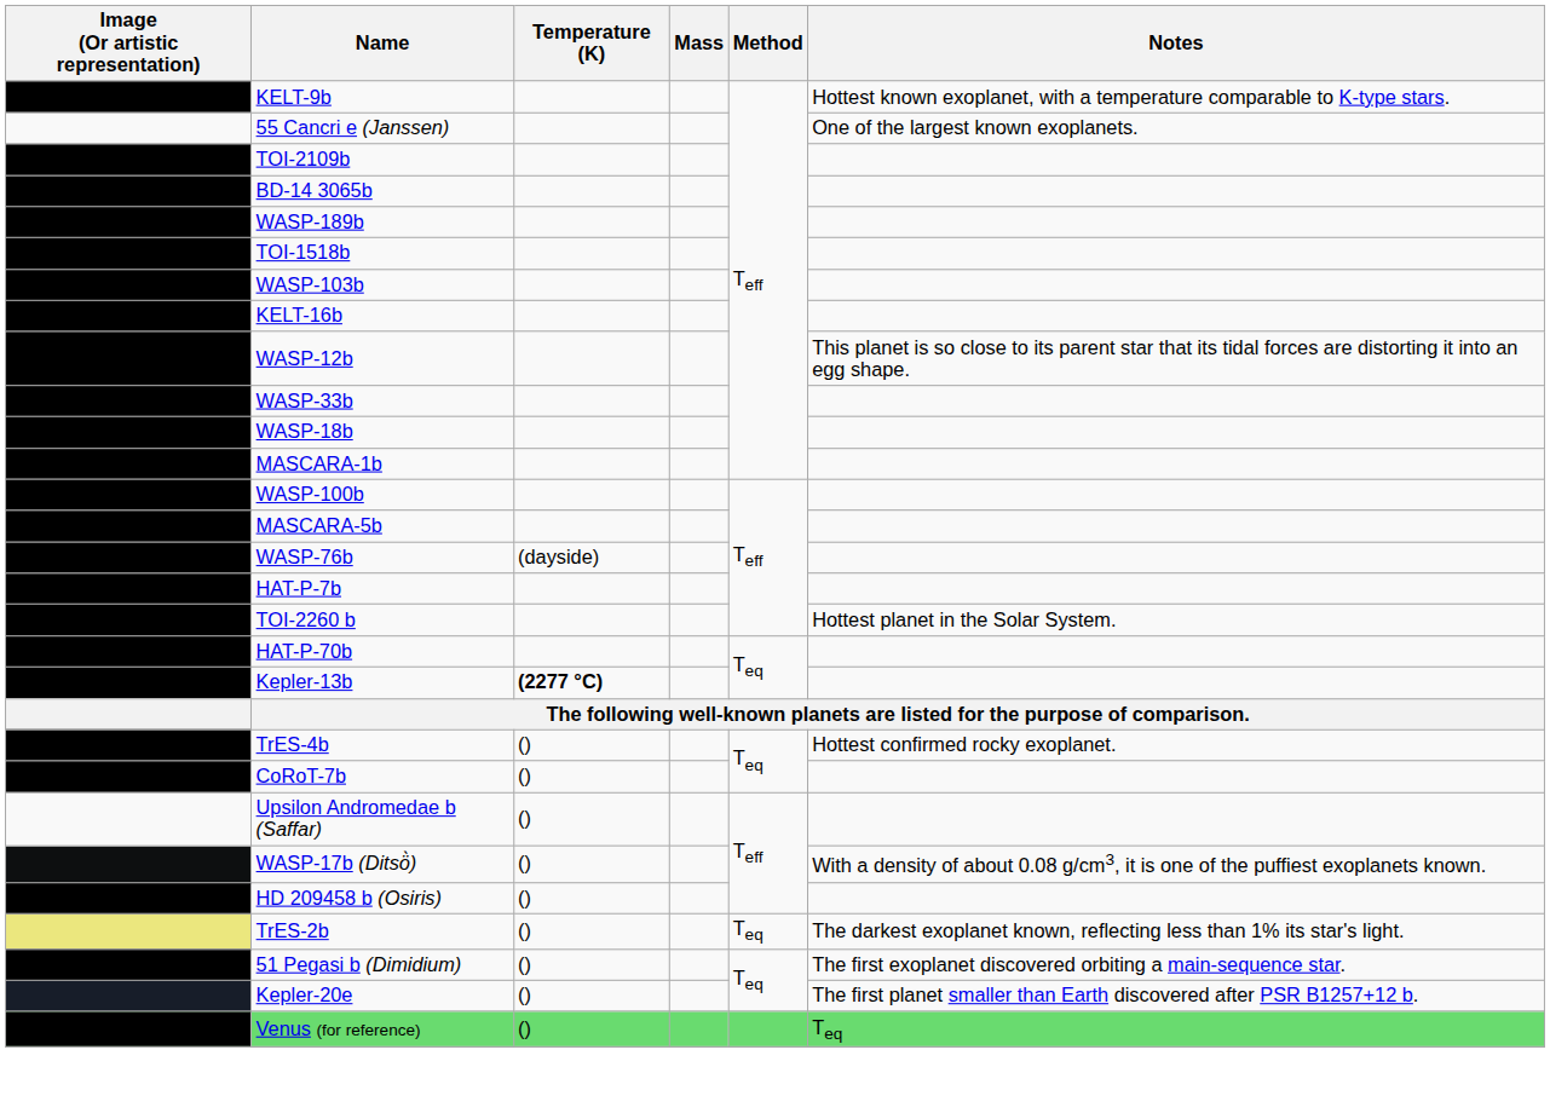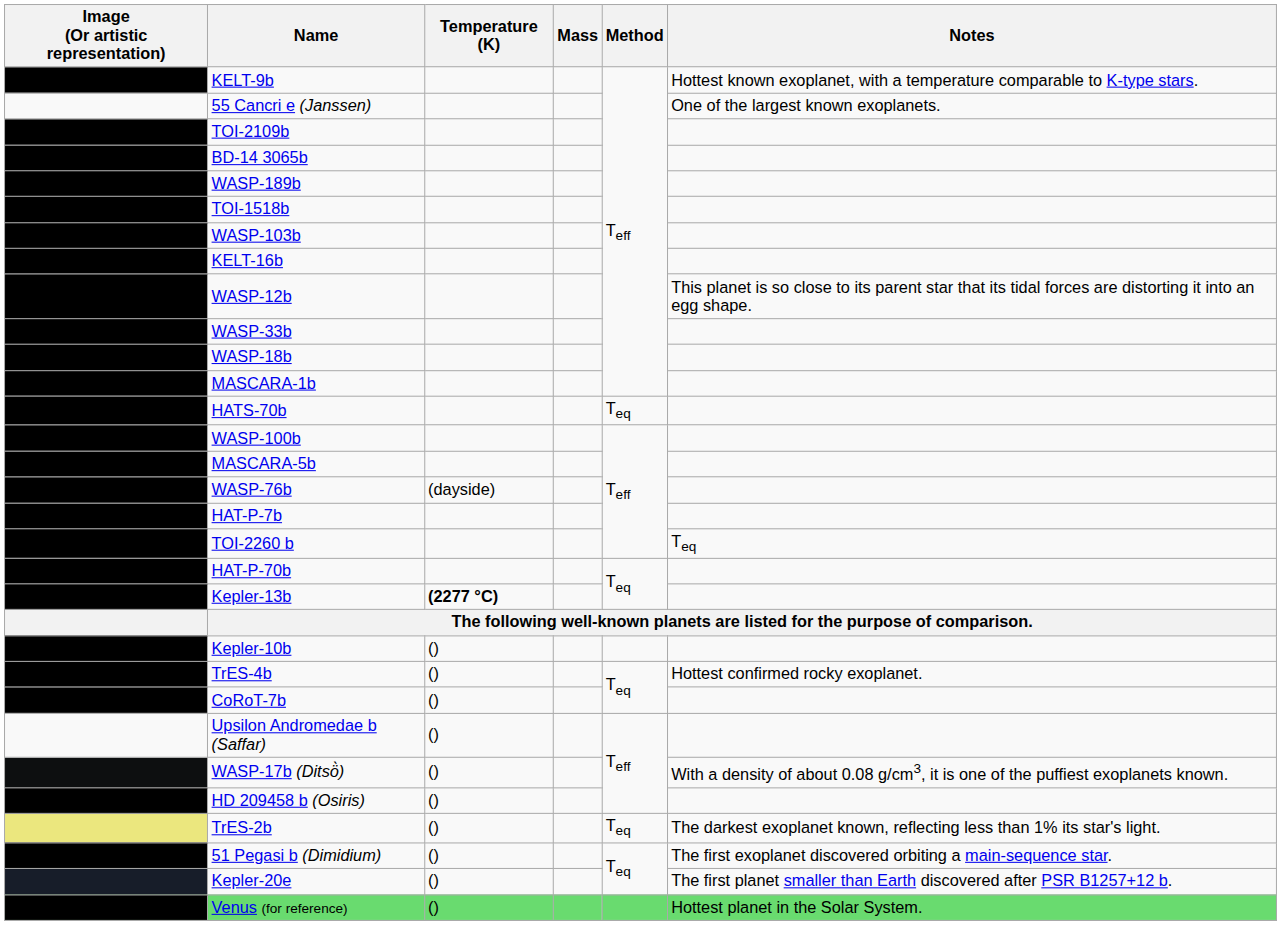 <table class="wikitable sortable article-table">
 <tr>
 <th>Image<br>(Or artistic representation)</th>
 <th>Name</th>
 <th>Temperature (K)</th>
 <th>Mass</th>
 <th>Method</th>
 <th>Notes</th>
 </tr>
 <tr>
 <td style="background:#000000;"></td>
 <td><a href='#'>KELT-9b</a></td>
 <td></td>
 <td></td>
 <td rowspan="12">T<sub>eff</sub></td>
 <td>Hottest known exoplanet, with a temperature comparable to <a href='#'>K-type stars</a>.</td>
 </tr>
 <tr>
 <td></td>
 <td><a href='#'>55 Cancri e</a> <em>(Janssen)</em></td>
 <td></td>
 <td></td>
 <td>One of the largest known exoplanets.</td>
 </tr>
 <tr>
 <td style="background:#000000;"></td>
 <td><a href='#'>TOI-2109b</a></td>
 <td></td>
 <td></td>
 <td></td>
 </tr>
 <tr>
 <td style="background:#000000;"></td>
 <td><a href='#'>BD-14 3065b</a></td>
 <td></td>
 <td></td>
 <td></td>
 </tr>
 <tr>
 <td style="background:#000000;"></td>
 <td><a href='#'>WASP-189b</a></td>
 <td></td>
 <td></td>
 <td></td>
 </tr>
 <tr>
 <td style="background:#000000;"></td>
 <td><a href='#'>TOI-1518b</a></td>
 <td></td>
 <td></td>
 <td></td>
 </tr>
 <tr>
 <td style="background:#000000;"></td>
 <td><a href='#'>WASP-103b</a></td>
 <td></td>
 <td></td>
 <td></td>
 </tr>
 <tr>
 <td style="background:#000000;"></td>
 <td><a href='#'>KELT-16b</a></td>
 <td></td>
 <td></td>
 <td></td>
 </tr>
 <tr>
 <td style="background:#000000;"></td>
 <td><a href='#'>WASP-12b</a></td>
 <td></td>
 <td></td>
 <td>This planet is so close to its parent star that its tidal forces are distorting it into an egg shape.</td>
 </tr>
 <tr>
 <td style="background:#000000;"></td>
 <td><a href='#'>WASP-33b</a></td>
 <td></td>
 <td></td>
 <td></td>
 </tr>
 <tr>
 <td style="background:#000000;"></td>
 <td><a href='#'>WASP-18b</a></td>
 <td></td>
 <td></td>
 <td></td>
 </tr>
 <tr>
 <td style="background:#000000;"></td>
 <td><a href='#'>MASCARA-1b</a></td>
 <td></td>
 <td></td>
 <td></td>
 </tr>
 <tr>
 <td style="background:#000000;"></td>
+<td><a href='#'>HATS-70b</a></td>
+<td></td>
+<td></td>
+<td>T<sub>eq</sub></td>
+<td></td>
+</tr>
+<tr>
+<td style="background:#000000;"></td>
 <td><a href='#'>WASP-100b</a></td>
 <td></td>
 <td></td>
 <td rowspan="5">T<sub>eff</sub></td>
 <td></td>
 </tr>
 <tr>
 <td style="background:#000000;"></td>
 <td><a href='#'>MASCARA-5b</a></td>
 <td></td>
 <td></td>
 <td></td>
 </tr>
 <tr>
 <td style="background:#000000;"></td>
 <td><a href='#'>WASP-76b</a></td>
 <td> (dayside)</td>
 <td></td>
 <td></td>
 </tr>
 <tr>
 <td style="background:#000000;"></td>
 <td><a href='#'>HAT-P-7b</a></td>
 <td></td>
 <td></td>
 <td></td>
 </tr>
 <tr>
 <td style="background:#000000;"></td>
 <td><a href='#'>TOI-2260 b</a></td>
 <td></td>
 <td></td>
-<td>Hottest planet in the Solar System.</td>
+<td>T<sub>eq</sub></td>
 </tr>
 <tr>
 <td style="background:#000000;"></td>
 <td><a href='#'>HAT-P-70b</a></td>
 <td></td>
 <td></td>
 <td rowspan="2">T<sub>eq</sub></td>
 <td></td>
 </tr>
 <tr>
 <td style="background:#000000;"></td>
 <td><a href='#'>Kepler-13b</a></td>
 <td><strong> (2277 °C)</strong></td>
 <td></td>
 <td></td>
 </tr>
 <tr>
 <th></th>
 <th colspan="5">The following well-known planets are listed for the purpose of comparison.</th>
+</tr>
+<tr>
+<td style="background:#000000;"></td>
+<td><a href='#'>Kepler-10b</a></td>
+<td> ()</td>
+<td></td>
+<td></td>
+<td></td>
 </tr>
 <tr>
 <td style="background:#000000;"></td>
 <td><a href='#'>TrES-4b</a></td>
 <td> ()</td>
 <td></td>
 <td rowspan="2">T<sub>eq</sub></td>
 <td>Hottest confirmed rocky exoplanet.</td>
 </tr>
 <tr>
 <td style="background:#000000;"></td>
 <td><a href='#'>CoRoT-7b</a></td>
 <td> ()</td>
 <td></td>
 <td></td>
 </tr>
 <tr>
 <td></td>
 <td><a href='#'>Upsilon Andromedae b</a> <em>(Saffar)</em></td>
 <td> ()</td>
 <td></td>
 <td rowspan="3">T<sub>eff</sub></td>
 <td></td>
 </tr>
 <tr>
 <td style="background:#0d0f10;"></td>
 <td><a href='#'>WASP-17b</a> <em>(Ditsö̀)</em></td>
 <td> ()</td>
 <td></td>
 <td>With a density of about 0.08 g/cm<sup>3</sup>, it is one of the puffiest exoplanets known.</td>
 </tr>
 <tr>
 <td style="background:#000000;"></td>
 <td><a href='#'>HD 209458 b</a> <em>(Osiris)</em></td>
 <td> ()</td>
 <td></td>
 <td></td>
 </tr>
 <tr>
 <td style="background:#ebe77e;"></td>
 <td><a href='#'>TrES-2b</a></td>
 <td> ()</td>
 <td></td>
 <td>T<sub>eq</sub></td>
 <td>The darkest exoplanet known, reflecting less than 1% its star's light.</td>
 </tr>
 <tr>
 <td style="background:#000000;"></td>
 <td><a href='#'>51 Pegasi b</a> <em>(Dimidium)</em></td>
 <td> ()</td>
 <td></td>
 <td rowspan="2">T<sub>eq</sub></td>
 <td>The first exoplanet discovered orbiting a <a href='#'>main-sequence star</a>.</td>
 </tr>
 <tr>
 <td style="background:#171d29;"></td>
 <td><a href='#'>Kepler-20e</a></td>
 <td> ()</td>
 <td></td>
 <td>The first planet <a href='#'>smaller than Earth</a> discovered after <a href='#'>PSR B1257+12 b</a>.</td>
 </tr>
 <tr style="background:#69db6f;">
 <td style="background:#000000;"></td>
 <td><a href='#'>Venus</a> <small>(for reference)</small></td>
 <td> ()</td>
 <td></td>
 <td></td>
-<td>T<sub>eq</sub></td>
+<td>Hottest planet in the Solar System.</td>
 </tr>
 <tr>
 </tr>
 </table>
